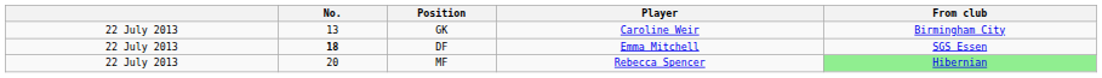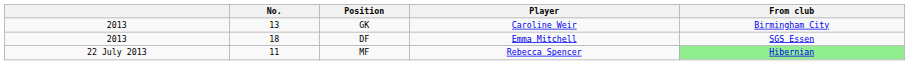 <table class="wikitable sortable" style="width:95%; text-align:center; font-size:85%; text-align:center;">
 <tr>
 <th width="25%"></th>
 <th width="10%">No.</th>
 <th width="10%">Position</th>
 <th>Player</th>
 <th width="25%">From club</th>
 </tr>
 <tr>
-<td>22 July 2013</td>
+<td>2013</td>
 <td>13</td>
 <td>GK</td>
 <td> <a href='#'>Caroline Weir</a></td>
 <td><em></em> <a href='#'>Birmingham City</a></td>
 </tr>
 <tr>
-<td>22 July 2013</td>
-<td><strong>18</strong></td>
+<td>2013</td>
+<td>18</td>
 <td>DF</td>
 <td> <a href='#'>Emma Mitchell</a></td>
 <td> <a href='#'>SGS Essen</a></td>
 </tr>
 <tr>
 <td>22 July 2013</td>
-<td>20</td>
+<td>11</td>
 <td>MF</td>
 <td><em></em> <a href='#'>Rebecca Spencer</a></td>
 <td style="background: lightgreen;"> <a href='#'>Hibernian</a></td>
 </tr>
 </table>
